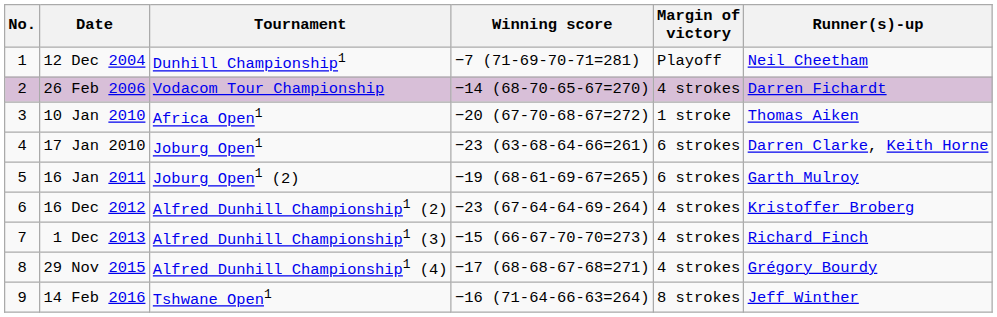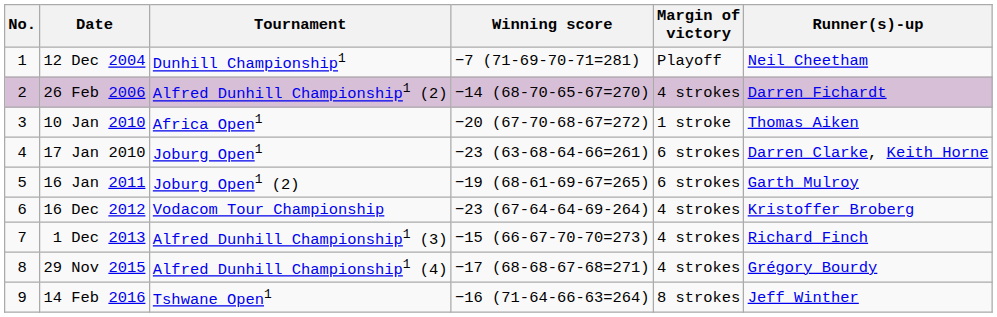 <table class="wikitable" style="font-size:95%;">
 <tr>
 <th>No.</th>
 <th>Date</th>
 <th>Tournament</th>
 <th>Winning score</th>
 <th>Margin of<br>victory</th>
 <th>Runner(s)-up</th>
 </tr>
 <tr>
 <td align=center>1</td>
 <td align=right>12 Dec <a href='#'>2004</a></td>
 <td><a href='#'>Dunhill Championship</a><sup>1</sup></td>
 <td>−7 (71-69-70-71=281)</td>
 <td>Playoff</td>
 <td> <a href='#'>Neil Cheetham</a></td>
 </tr>
 <tr style="background:thistle;">
 <td align=center>2</td>
 <td align=right>26 Feb <a href='#'>2006</a></td>
-<td><a href='#'>Vodacom Tour Championship</a></td>
+<td><a href='#'>Alfred Dunhill Championship</a><sup>1</sup> (2)</td>
 <td>−14 (68-70-65-67=270)</td>
 <td>4 strokes</td>
 <td> <a href='#'>Darren Fichardt</a></td>
 </tr>
 <tr>
 <td align=center>3</td>
 <td align=right>10 Jan <a href='#'>2010</a></td>
 <td><a href='#'>Africa Open</a><sup>1</sup></td>
 <td>−20 (67-70-68-67=272)</td>
 <td>1 stroke</td>
 <td> <a href='#'>Thomas Aiken</a></td>
 </tr>
 <tr>
 <td align=center>4</td>
 <td align=right>17 Jan 2010</td>
 <td><a href='#'>Joburg Open</a><sup>1</sup></td>
 <td>−23 (63-68-64-66=261)</td>
 <td>6 strokes</td>
 <td> <a href='#'>Darren Clarke</a>,  <a href='#'>Keith Horne</a></td>
 </tr>
 <tr>
 <td align=center>5</td>
 <td align=right>16 Jan <a href='#'>2011</a></td>
 <td><a href='#'>Joburg Open</a><sup>1</sup> (2)</td>
 <td>−19 (68-61-69-67=265)</td>
 <td>6 strokes</td>
 <td> <a href='#'>Garth Mulroy</a></td>
 </tr>
 <tr>
 <td align=center>6</td>
 <td align=right>16 Dec <a href='#'>2012</a></td>
-<td><a href='#'>Alfred Dunhill Championship</a><sup>1</sup> (2)</td>
+<td><a href='#'>Vodacom Tour Championship</a></td>
 <td>−23 (67-64-64-69-264)</td>
 <td>4 strokes</td>
 <td> <a href='#'>Kristoffer Broberg</a></td>
 </tr>
 <tr>
 <td align=center>7</td>
 <td align=right>1 Dec <a href='#'>2013</a></td>
 <td><a href='#'>Alfred Dunhill Championship</a><sup>1</sup> (3)</td>
 <td>−15 (66-67-70-70=273)</td>
 <td>4 strokes</td>
 <td> <a href='#'>Richard Finch</a></td>
 </tr>
 <tr>
 <td align=center>8</td>
 <td align=right>29 Nov <a href='#'>2015</a></td>
 <td><a href='#'>Alfred Dunhill Championship</a><sup>1</sup> (4)</td>
 <td>−17 (68-68-67-68=271)</td>
 <td>4 strokes</td>
 <td> <a href='#'>Grégory Bourdy</a></td>
 </tr>
 <tr>
 <td align=center>9</td>
 <td align=right>14 Feb <a href='#'>2016</a></td>
 <td><a href='#'>Tshwane Open</a><sup>1</sup></td>
 <td>−16 (71-64-66-63=264)</td>
 <td>8 strokes</td>
 <td> <a href='#'>Jeff Winther</a></td>
 </tr>
 </table>
